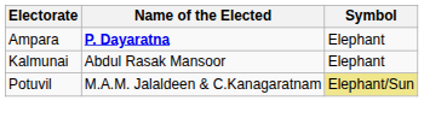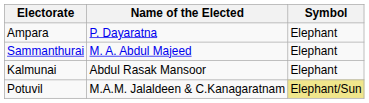 <table class="wikitable" border="1">
 <tr>
 <th>Electorate</th>
 <th>Name of the Elected</th>
 <th>Symbol</th>
 </tr>
 <tr>
 <td>Ampara</td>
-<td><strong><a href='#'>P. Dayaratna</a></strong></td>
+<td><a href='#'>P. Dayaratna</a></td>
+<td>Elephant</td>
+</tr>
+<tr>
+<td><a href='#'>Sammanthurai</a></td>
+<td><a href='#'>M. A. Abdul Majeed</a></td>
 <td>Elephant</td>
 </tr>
 <tr>
 <td>Kalmunai</td>
 <td>Abdul Rasak Mansoor</td>
 <td>Elephant</td>
 </tr>
 <tr>
 <td>Potuvil</td>
 <td>M.A.M. Jalaldeen & C.Kanagaratnam</td>
 <td style="background: khaki;">Elephant/Sun</td>
 </tr>
 </table>
